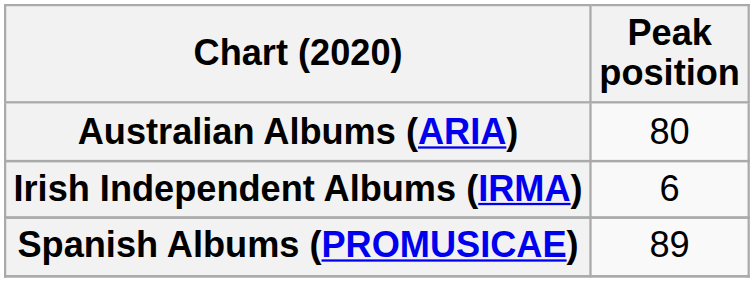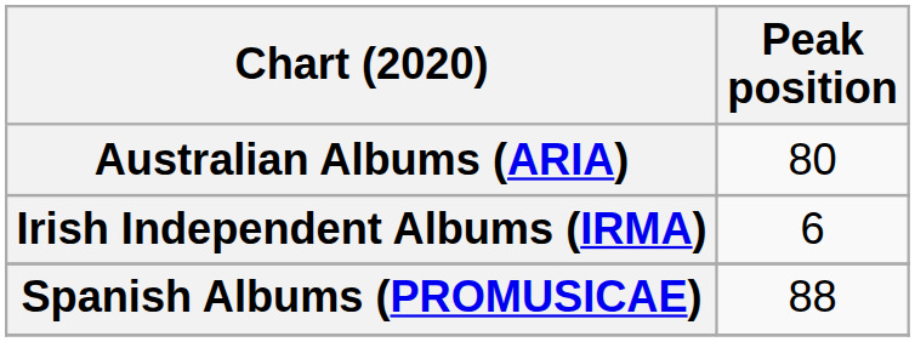 <table class="wikitable sortable plainrowheaders" style="text-align:center">
 <tr>
 <th scope="col">Chart (2020)</th>
 <th scope="col">Peak<br>position</th>
 </tr>
 <tr>
 <th scope="row">Australian Albums (<a href='#'>ARIA</a>)</th>
 <td>80</td>
 </tr>
 <tr>
 </tr>
 <tr>
 </tr>
 <tr>
 </tr>
 <tr>
 </tr>
 <tr>
 <th scope="row">Irish Independent Albums (<a href='#'>IRMA</a>)</th>
 <td>6</td>
 </tr>
 <tr>
 </tr>
 <tr>
 <th scope="row">Spanish Albums (<a href='#'>PROMUSICAE</a>)</th>
-<td>89</td>
+<td>88</td>
 </tr>
 <tr>
 </tr>
 <tr>
 </tr>
 <tr>
 </tr>
 <tr>
 </tr>
 </table>
